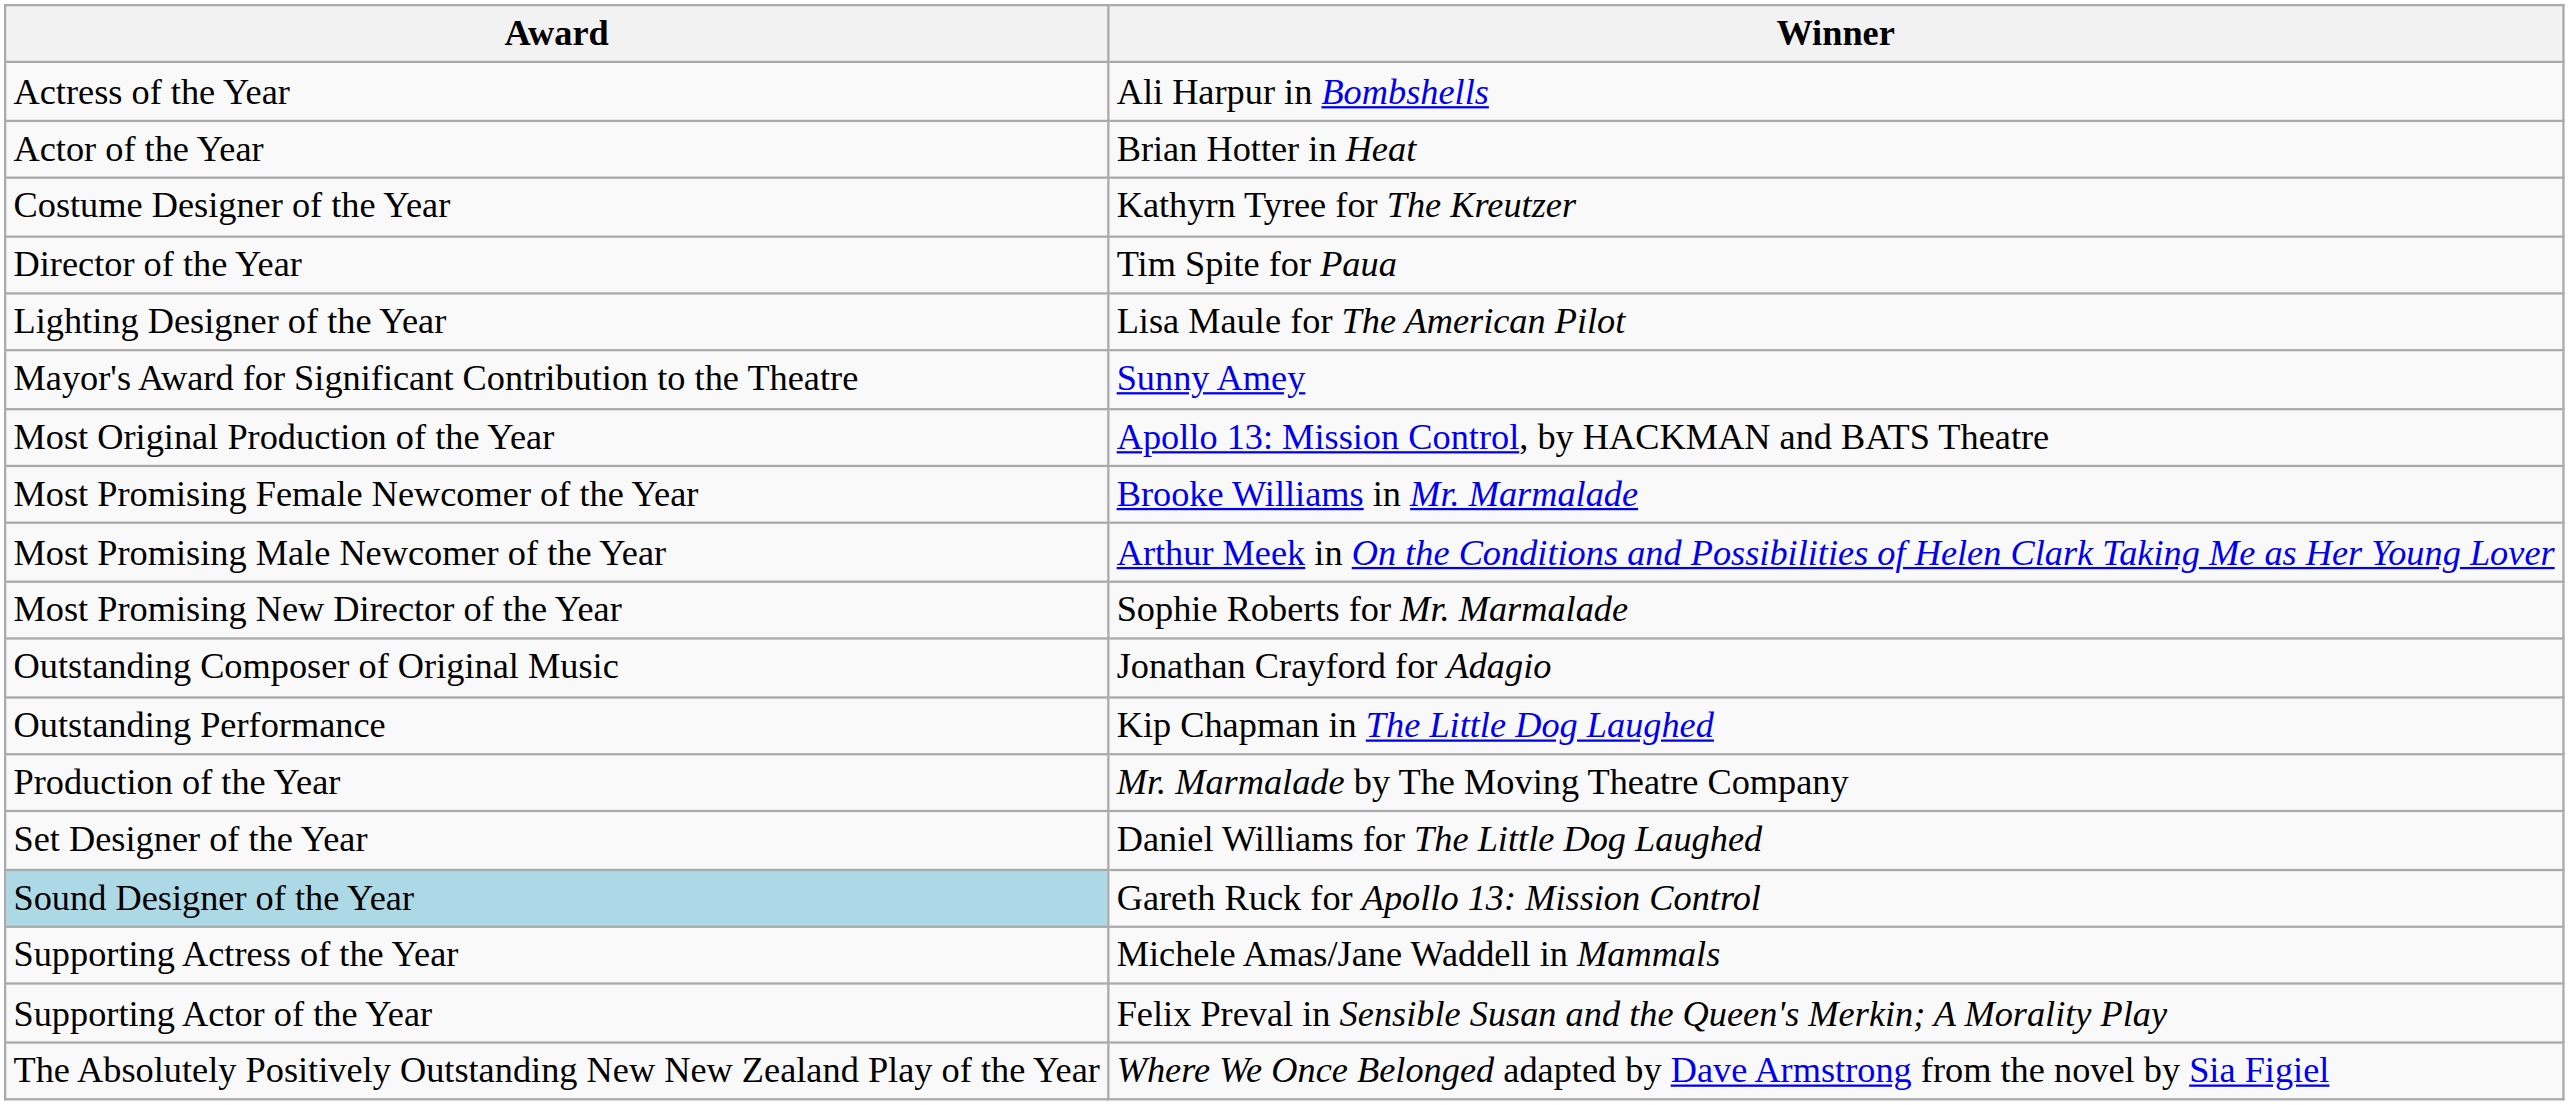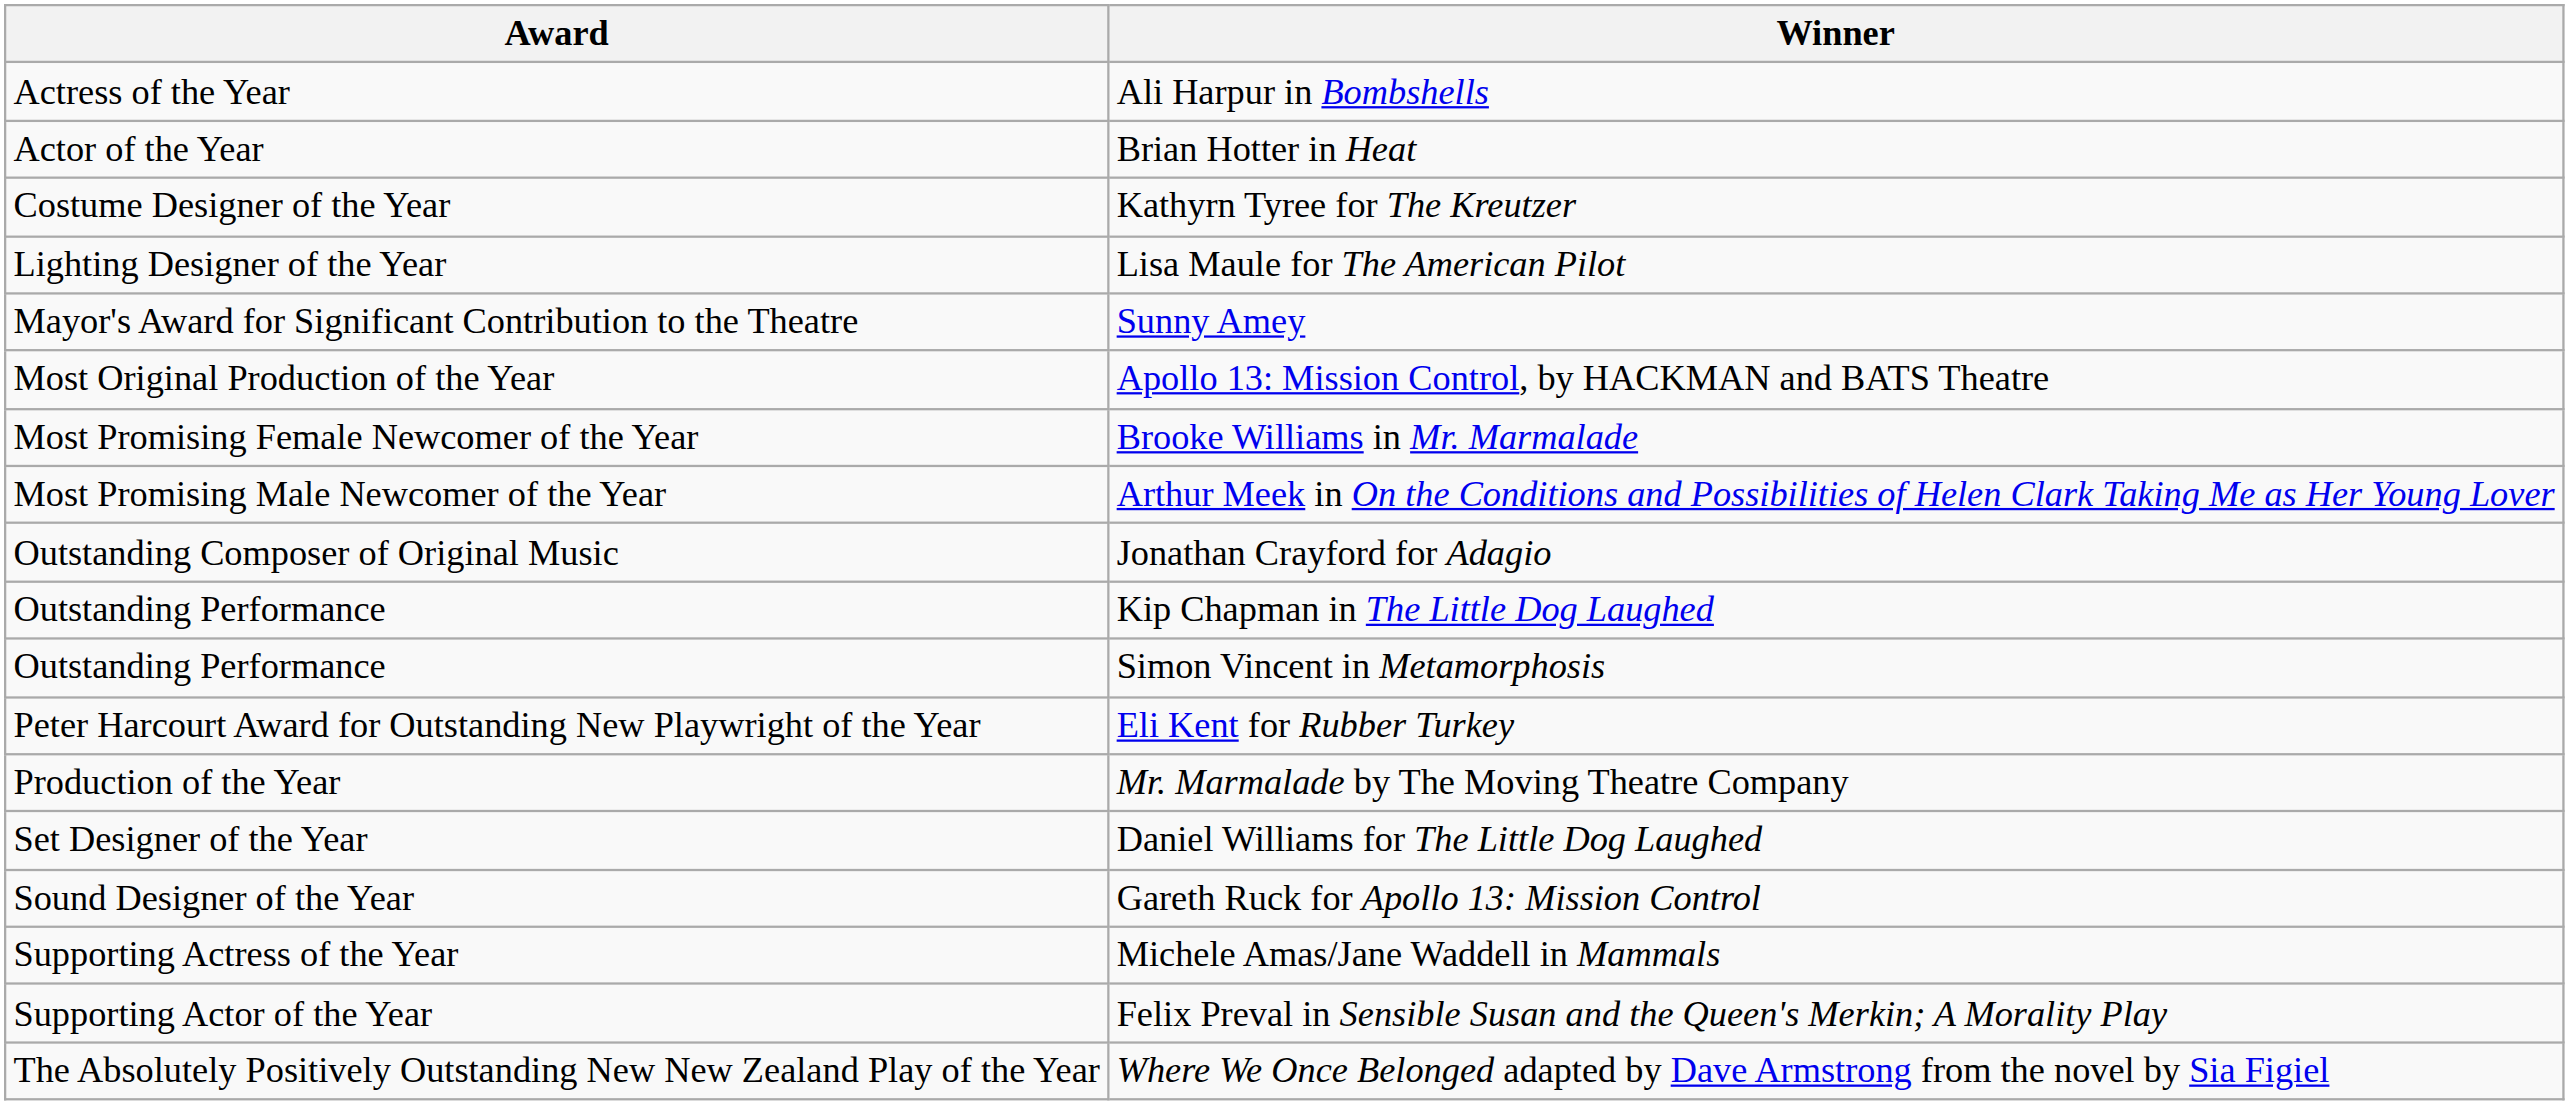 <table class="wikitable sortable">
 <tr>
 <th>Award</th>
 <th>Winner</th>
 </tr>
 <tr>
 <td>Actress of the Year</td>
 <td>Ali Harpur in <em><a href='#'>Bombshells</a></em></td>
 </tr>
 <tr>
 <td>Actor of the Year</td>
 <td>Brian Hotter in <em>Heat</em></td>
 </tr>
 <tr>
 <td>Costume Designer of the Year</td>
 <td>Kathyrn Tyree for <em>The Kreutzer</em></td>
-</tr>
-<tr>
-<td>Director of the Year</td>
-<td>Tim Spite for <em>Paua</em></td>
 </tr>
 <tr>
 <td>Lighting Designer of the Year</td>
 <td>Lisa Maule for <em>The American Pilot</em></td>
 </tr>
 <tr>
 <td>Mayor's Award for Significant Contribution to the Theatre</td>
 <td><a href='#'>Sunny Amey</a></td>
 </tr>
 <tr>
 <td>Most Original Production of the Year</td>
 <td><a href='#'>Apollo 13: Mission Control</a>, by HACKMAN and BATS Theatre</td>
 </tr>
 <tr>
 <td>Most Promising Female Newcomer of the Year</td>
 <td><a href='#'>Brooke Williams</a> in <em><a href='#'>Mr. Marmalade</a></em></td>
 </tr>
 <tr>
 <td>Most Promising Male Newcomer of the Year</td>
 <td><a href='#'>Arthur Meek</a> in <em><a href='#'>On the Conditions and Possibilities of Helen Clark Taking Me as Her Young Lover</a></em></td>
 </tr>
 <tr>
-<td>Most Promising New Director of the Year</td>
-<td>Sophie Roberts for <em>Mr. Marmalade</em></td>
-</tr>
-<tr>
 <td>Outstanding Composer of Original Music</td>
 <td>Jonathan Crayford for <em>Adagio</em></td>
 </tr>
 <tr>
 <td>Outstanding Performance</td>
 <td>Kip Chapman in <em><a href='#'>The Little Dog Laughed</a></em></td>
+</tr>
+<tr>
+<td>Outstanding Performance</td>
+<td>Simon Vincent in <em>Metamorphosis</em></td>
+</tr>
+<tr>
+<td>Peter Harcourt Award for Outstanding New Playwright of the Year</td>
+<td><a href='#'>Eli Kent</a> for <em>Rubber Turkey</em></td>
 </tr>
 <tr>
 <td>Production of the Year</td>
 <td><em>Mr. Marmalade</em> by The Moving Theatre Company</td>
 </tr>
 <tr>
 <td>Set Designer of the Year</td>
 <td>Daniel Williams for <em>The Little Dog Laughed</em></td>
 </tr>
 <tr>
-<td style="background: lightblue;">Sound Designer of the Year</td>
+<td>Sound Designer of the Year</td>
 <td>Gareth Ruck for <em>Apollo 13: Mission Control</em></td>
 </tr>
 <tr>
 <td>Supporting Actress of the Year</td>
 <td>Michele Amas/Jane Waddell in <em>Mammals</em></td>
 </tr>
 <tr>
 <td>Supporting Actor of the Year</td>
 <td>Felix Preval in <em>Sensible Susan and the Queen's Merkin; A Morality Play</em></td>
 </tr>
 <tr>
 <td>The Absolutely Positively Outstanding New New Zealand Play of the Year</td>
 <td><em>Where We Once Belonged</em> adapted by <a href='#'>Dave Armstrong</a> from the novel by <a href='#'>Sia Figiel</a></td>
 </tr>
 </table>
